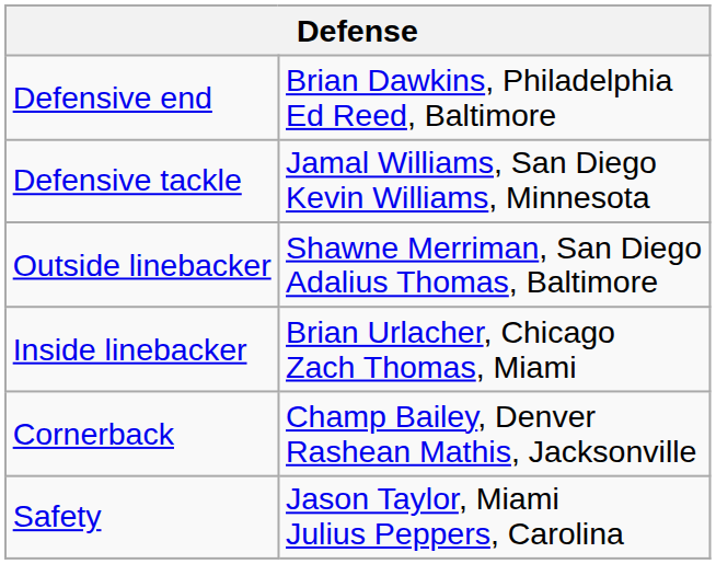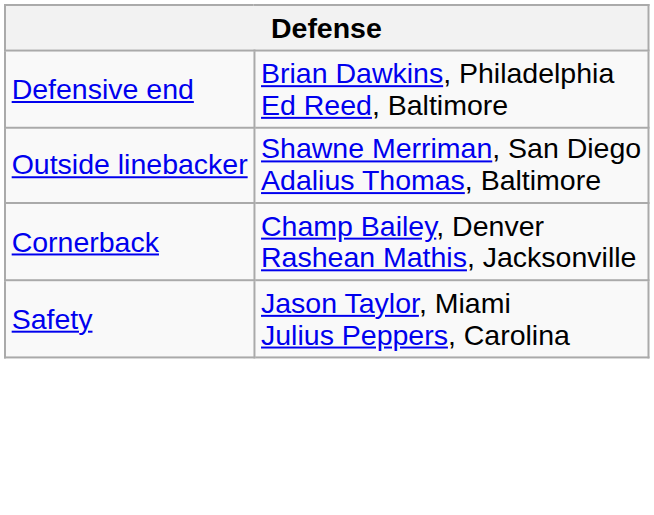 <table class="wikitable" style="font-size: 90%;">
 <tr>
 <th colspan="2">Defense</th>
 </tr>
 <tr>
 <td><a href='#'>Defensive end</a></td>
 <td><a href='#'>Brian Dawkins</a>, Philadelphia<br><a href='#'>Ed Reed</a>, Baltimore</td>
 </tr>
 <tr>
-<td><a href='#'>Defensive tackle</a></td>
-<td><a href='#'>Jamal Williams</a>, San Diego<br><a href='#'>Kevin Williams</a>, Minnesota</td>
-</tr>
-<tr>
 <td><a href='#'>Outside linebacker</a></td>
 <td><a href='#'>Shawne Merriman</a>, San Diego<br><a href='#'>Adalius Thomas</a>, Baltimore</td>
-</tr>
-<tr>
-<td><a href='#'>Inside linebacker</a></td>
-<td><a href='#'>Brian Urlacher</a>, Chicago<br><a href='#'>Zach Thomas</a>, Miami</td>
 </tr>
 <tr>
 <td><a href='#'>Cornerback</a></td>
 <td><a href='#'>Champ Bailey</a>, Denver<br><a href='#'>Rashean Mathis</a>, Jacksonville</td>
 </tr>
 <tr>
 <td><a href='#'>Safety</a></td>
 <td><a href='#'>Jason Taylor</a>, Miami<br><a href='#'>Julius Peppers</a>, Carolina</td>
 </tr>
 </table>
